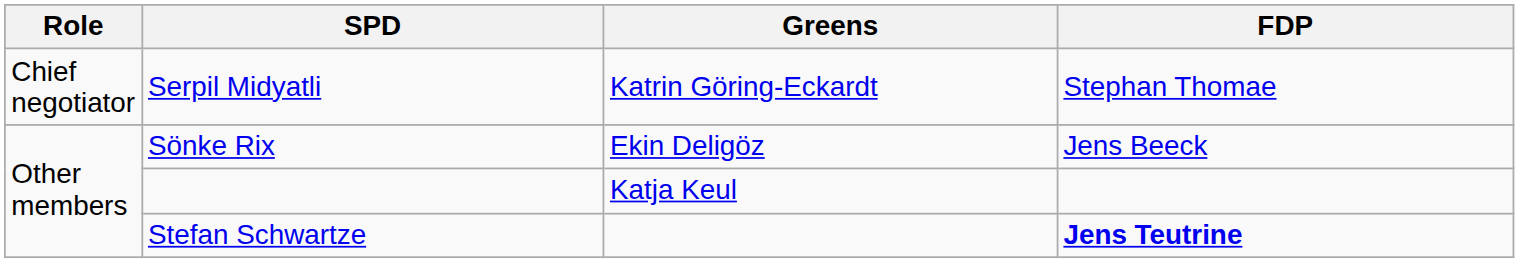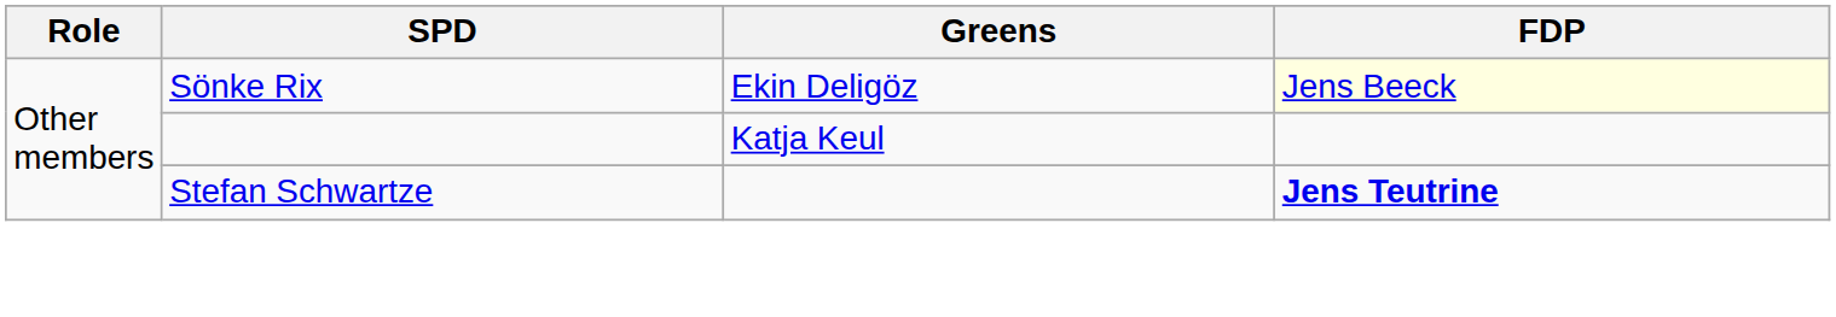 <table class="wikitable">
 <tr>
 <th>Role</th>
 <th style="width:20em">SPD</th>
 <th style="width:20em">Greens</th>
 <th style="width:20em">FDP</th>
 </tr>
 <tr>
-<td>Chief negotiator</td>
-<td><a href='#'>Serpil Midyatli</a></td>
-<td><a href='#'>Katrin Göring-Eckardt</a></td>
-<td><a href='#'>Stephan Thomae</a></td>
-</tr>
-<tr>
 <td rowspan="3">Other members</td>
 <td><a href='#'>Sönke Rix</a></td>
 <td><a href='#'>Ekin Deligöz</a></td>
-<td><a href='#'>Jens Beeck</a></td>
+<td style="background: lightyellow;"><a href='#'>Jens Beeck</a></td>
 </tr>
 <tr>
 <td></td>
 <td><a href='#'>Katja Keul</a></td>
 <td></td>
 </tr>
 <tr>
 <td><a href='#'>Stefan Schwartze</a></td>
 <td></td>
 <td><strong><a href='#'>Jens Teutrine</a></strong></td>
 </tr>
 </table>
